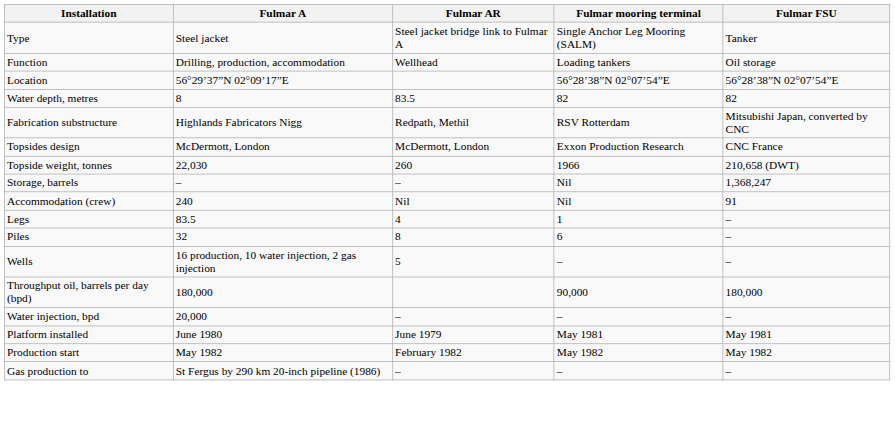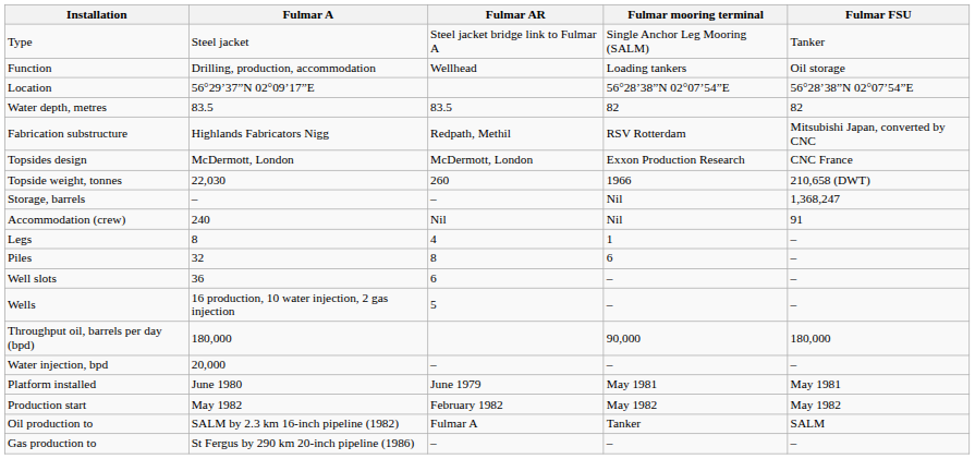 <table class="wikitable">
 <tr>
 <th>Installation</th>
 <th>Fulmar A</th>
 <th>Fulmar AR</th>
 <th>Fulmar mooring terminal</th>
 <th>Fulmar FSU</th>
 </tr>
 <tr>
 <td>Type</td>
 <td>Steel jacket</td>
 <td>Steel jacket bridge link to Fulmar A</td>
 <td>Single Anchor Leg Mooring (SALM)</td>
 <td>Tanker</td>
 </tr>
 <tr>
 <td>Function</td>
 <td>Drilling, production, accommodation</td>
 <td>Wellhead</td>
 <td>Loading tankers</td>
 <td>Oil storage</td>
 </tr>
 <tr>
 <td>Location</td>
 <td>56°29’37”N 02°09’17”E</td>
 <td></td>
 <td>56°28’38”N 02°07’54”E</td>
 <td>56°28’38”N 02°07’54”E</td>
 </tr>
 <tr>
 <td>Water depth, metres</td>
-<td>8</td>
+<td>83.5</td>
 <td>83.5</td>
 <td>82</td>
 <td>82</td>
 </tr>
 <tr>
 <td>Fabrication substructure</td>
 <td>Highlands Fabricators Nigg</td>
 <td>Redpath, Methil</td>
 <td>RSV Rotterdam</td>
 <td>Mitsubishi Japan, converted by CNC</td>
 </tr>
 <tr>
 <td>Topsides design</td>
 <td>McDermott, London</td>
 <td>McDermott, London</td>
 <td>Exxon Production Research</td>
 <td>CNC France</td>
 </tr>
 <tr>
 <td>Topside weight, tonnes</td>
 <td>22,030</td>
 <td>260</td>
 <td>1966</td>
 <td>210,658 (DWT)</td>
 </tr>
 <tr>
 <td>Storage, barrels</td>
 <td>–</td>
 <td>–</td>
 <td>Nil</td>
 <td>1,368,247</td>
 </tr>
 <tr>
 <td>Accommodation (crew)</td>
 <td>240</td>
 <td>Nil</td>
 <td>Nil</td>
 <td>91</td>
 </tr>
 <tr>
 <td>Legs</td>
-<td>83.5</td>
+<td>8</td>
 <td>4</td>
 <td>1</td>
 <td>–</td>
 </tr>
 <tr>
 <td>Piles</td>
 <td>32</td>
 <td>8</td>
 <td>6</td>
+<td>–</td>
+</tr>
+<tr>
+<td>Well  slots</td>
+<td>36</td>
+<td>6</td>
+<td>–</td>
 <td>–</td>
 </tr>
 <tr>
 <td>Wells</td>
 <td>16 production, 10 water injection,  2 gas injection</td>
 <td>5</td>
 <td>–</td>
 <td>–</td>
 </tr>
 <tr>
 <td>Throughput oil, barrels per day  (bpd)</td>
 <td>180,000</td>
 <td></td>
 <td>90,000</td>
 <td>180,000</td>
 </tr>
 <tr>
 <td>Water injection, bpd</td>
 <td>20,000</td>
 <td>–</td>
 <td>–</td>
 <td>–</td>
 </tr>
 <tr>
 <td>Platform installed</td>
 <td>June 1980</td>
 <td>June 1979</td>
 <td>May 1981</td>
 <td>May 1981</td>
 </tr>
 <tr>
 <td>Production start</td>
 <td>May 1982</td>
 <td>February 1982</td>
 <td>May 1982</td>
 <td>May 1982</td>
 </tr>
 <tr>
+<td>Oil production to</td>
+<td>SALM by 2.3 km 16-inch pipeline (1982)</td>
+<td>Fulmar A</td>
+<td>Tanker</td>
+<td>SALM</td>
+</tr>
+<tr>
 <td>Gas production to</td>
 <td>St Fergus by 290 km 20-inch pipeline  (1986)</td>
 <td>–</td>
 <td>–</td>
 <td>–</td>
 </tr>
 </table>
